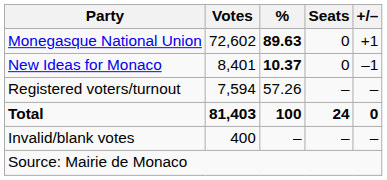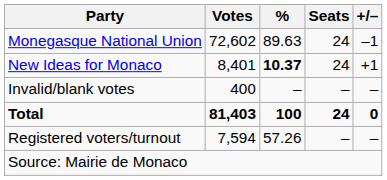 <table class=wikitable style=text-align:right>
 <tr>
 <th>Party</th>
 <th>Votes</th>
 <th>%</th>
 <th>Seats</th>
 <th>+/–</th>
 </tr>
 <tr POYA>
 <td align=left><a href='#'>Monegasque National Union</a></td>
 <td>72,602</td>
-<td><strong>89.63</strong></td>
-<td>0</td>
-<td>+1</td>
+<td>89.63</td>
+<td>24</td>
+<td>–1</td>
 </tr>
 <tr>
 <td align=left><a href='#'>New Ideas for Monaco</a></td>
 <td>8,401</td>
 <td><strong>10.37</strong></td>
-<td>0</td>
-<td>–1</td>
+<td>24</td>
+<td>+1</td>
 </tr>
 <tr>
-<td align=left>Registered voters/turnout</td>
-<td>7,594</td>
-<td>57.26</td>
+<td align=left>Invalid/blank votes</td>
+<td>400</td>
+<td>–</td>
 <td>–</td>
 <td>–</td>
 </tr>
 <tr>
 <td align=left><strong>Total</strong></td>
 <td><strong>81,403</strong></td>
 <td><strong>100</strong></td>
 <td><strong>24</strong></td>
 <td><strong>0</strong></td>
 </tr>
 <tr>
-<td align=left>Invalid/blank votes</td>
-<td>400</td>
-<td>–</td>
+<td align=left>Registered voters/turnout</td>
+<td>7,594</td>
+<td>57.26</td>
 <td>–</td>
 <td>–</td>
 </tr>
 <tr>
 <td align=left colspan=5>Source: Mairie de Monaco</td>
 </tr>
 </table>
